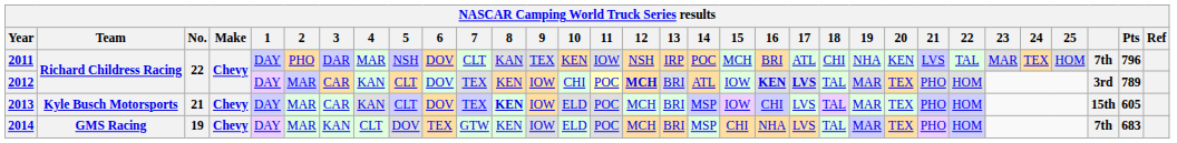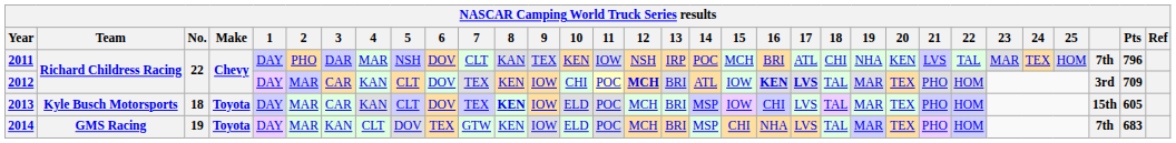 <table class="wikitable" style="text-align:center; font-size:75%">
 <tr>
 <th colspan=32><a href='#'>NASCAR Camping World Truck Series</a> results</th>
 </tr>
 <tr>
 <th>Year</th>
 <th>Team</th>
 <th>No.</th>
 <th>Make</th>
 <th>1</th>
 <th>2</th>
 <th>3</th>
 <th>4</th>
 <th>5</th>
 <th>6</th>
 <th>7</th>
 <th>8</th>
 <th>9</th>
 <th>10</th>
 <th>11</th>
 <th>12</th>
 <th>13</th>
 <th>14</th>
 <th>15</th>
 <th>16</th>
 <th>17</th>
 <th>18</th>
 <th>19</th>
 <th>20</th>
 <th>21</th>
 <th>22</th>
 <th>23</th>
 <th>24</th>
 <th>25</th>
 <th></th>
 <th>Pts</th>
 <th>Ref</th>
 </tr>
 <tr>
 <th><a href='#'>2011</a></th>
 <th rowspan=2><a href='#'>Richard Childress Racing</a></th>
 <th rowspan=2>22</th>
 <th rowspan=2><a href='#'>Chevy</a></th>
 <td style="background:#CFCFFF;"><a href='#'>DAY</a><br></td>
 <td style="background:#FFDF9F;"><a href='#'>PHO</a><br></td>
 <td style="background:#CFCFFF;"><a href='#'>DAR</a><br></td>
 <td style="background:#DFFFDF;"><a href='#'>MAR</a><br></td>
 <td style="background:#CFCFFF;"><a href='#'>NSH</a><br></td>
 <td style="background:#FFDF9F;"><a href='#'>DOV</a><br></td>
 <td style="background:#DFFFDF;"><a href='#'>CLT</a><br></td>
 <td style="background:#DFDFDF;"><a href='#'>KAN</a><br></td>
 <td style="background:#DFDFDF;"><a href='#'>TEX</a><br></td>
 <td style="background:#FFDF9F;"><a href='#'>KEN</a><br></td>
 <td style="background:#DFDFDF;"><a href='#'>IOW</a><br></td>
 <td style="background:#FFDF9F;"><a href='#'>NSH</a><br></td>
 <td style="background:#FFDF9F;"><a href='#'>IRP</a><br></td>
 <td style="background:#FFDF9F;"><a href='#'>POC</a><br></td>
 <td style="background:#DFFFDF;"><a href='#'>MCH</a><br></td>
 <td style="background:#FFDF9F;"><a href='#'>BRI</a><br></td>
 <td style="background:#DFFFDF;"><a href='#'>ATL</a><br></td>
 <td style="background:#DFFFDF;"><a href='#'>CHI</a><br></td>
 <td style="background:#DFFFDF;"><a href='#'>NHA</a><br></td>
 <td style="background:#DFFFDF;"><a href='#'>KEN</a><br></td>
 <td style="background:#CFCFFF;"><a href='#'>LVS</a><br></td>
 <td style="background:#DFFFDF;"><a href='#'>TAL</a><br></td>
 <td style="background:#DFDFDF;"><a href='#'>MAR</a><br></td>
 <td style="background:#FFDF9F;"><a href='#'>TEX</a><br></td>
 <td style="background:#DFDFDF;"><a href='#'>HOM</a><br></td>
 <th>7th</th>
 <th>796</th>
 <th></th>
 </tr>
 <tr>
 <th><a href='#'>2012</a></th>
 <td style="background:#EFCFFF;"><a href='#'>DAY</a><br></td>
 <td style="background:#CFCFFF;"><a href='#'>MAR</a><br></td>
 <td style="background:#FFDF9F;"><a href='#'>CAR</a><br></td>
 <td style="background:#DFFFDF;"><a href='#'>KAN</a><br></td>
 <td style="background:#FFDF9F;"><a href='#'>CLT</a><br></td>
 <td style="background:#DFFFDF;"><a href='#'>DOV</a><br></td>
 <td style="background:#DFDFDF;"><a href='#'>TEX</a><br></td>
 <td style="background:#FFDF9F;"><a href='#'>KEN</a><br></td>
 <td style="background:#FFDF9F;"><a href='#'>IOW</a><br></td>
 <td style="background:#DFFFDF;"><a href='#'>CHI</a><br></td>
 <td style="background:#FFFFBF;"><a href='#'>POC</a><br></td>
 <td style="background:#FFDF9F;"><strong><a href='#'>MCH</a></strong><br></td>
 <td style="background:#DFDFDF;"><a href='#'>BRI</a><br></td>
 <td style="background:#FFDF9F;"><a href='#'>ATL</a><br></td>
 <td style="background:#DFFFDF;"><a href='#'>IOW</a><br></td>
 <td style="background:#DFDFDF;"><strong><a href='#'>KEN</a></strong><br></td>
 <td style="background:#DFDFDF;"><strong><a href='#'>LVS</a></strong><br></td>
 <td style="background:#DFFFDF;"><a href='#'>TAL</a><br></td>
 <td style="background:#DFDFDF;"><a href='#'>MAR</a><br></td>
 <td style="background:#FFDF9F;"><a href='#'>TEX</a><br></td>
 <td style="background:#DFDFDF;"><a href='#'>PHO</a><br></td>
 <td style="background:#DFDFDF;"><a href='#'>HOM</a><br></td>
 <td colspan=3></td>
 <th>3rd</th>
-<th>789</th>
+<th>709</th>
 <th></th>
 </tr>
 <tr>
 <th><a href='#'>2013</a></th>
 <th><a href='#'>Kyle Busch Motorsports</a></th>
-<th>21</th>
-<th><a href='#'>Chevy</a></th>
+<th>18</th>
+<th><a href='#'>Toyota</a></th>
 <td style="background:#CFCFFF;"><a href='#'>DAY</a><br></td>
 <td style="background:#DFFFDF;"><a href='#'>MAR</a><br></td>
 <td style="background:#DFFFDF;"><a href='#'>CAR</a><br></td>
 <td style="background:#DFDFDF;"><a href='#'>KAN</a><br></td>
 <td style="background:#CFCFFF;"><a href='#'>CLT</a><br></td>
 <td style="background:#FFDF9F;"><a href='#'>DOV</a><br></td>
 <td style="background:#CFCFFF;"><a href='#'>TEX</a><br></td>
 <td style="background:#DFFFDF;"><strong><a href='#'>KEN</a><br></strong></td>
 <td style="background:#FFDF9F;"><a href='#'>IOW</a><br></td>
 <td style="background:#DFDFDF;"><a href='#'>ELD</a><br></td>
 <td style="background:#DFDFDF;"><a href='#'>POC</a><br></td>
 <td style="background:#DFFFDF;"><a href='#'>MCH</a><br></td>
 <td style="background:#DFFFDF;"><a href='#'>BRI</a><br></td>
 <td style="background:#CFCFFF;"><a href='#'>MSP</a><br></td>
 <td style="background:#EFCFFF;"><a href='#'>IOW</a><br></td>
 <td style="background:#CFCFFF;"><a href='#'>CHI</a><br></td>
 <td style="background:#DFFFDF;"><a href='#'>LVS</a><br></td>
 <td style="background:#EFCFFF;"><a href='#'>TAL</a><br></td>
 <td style="background:#DFFFDF;"><a href='#'>MAR</a><br></td>
 <td style="background:#DFFFDF;"><a href='#'>TEX</a><br></td>
 <td style="background:#CFCFFF;"><a href='#'>PHO</a><br></td>
 <td style="background:#CFCFFF;"><a href='#'>HOM</a><br></td>
 <td colspan=3></td>
 <th>15th</th>
 <th>605</th>
 <th></th>
 </tr>
 <tr>
 <th><a href='#'>2014</a></th>
 <th><a href='#'>GMS Racing</a></th>
 <th>19</th>
-<th><a href='#'>Chevy</a></th>
+<th><a href='#'>Toyota</a></th>
 <td style="background:#EFCFFF;"><a href='#'>DAY</a><br></td>
 <td style="background:#DFFFDF;"><a href='#'>MAR</a><br></td>
 <td style="background:#DFFFDF;"><a href='#'>KAN</a><br></td>
 <td style="background:#DFFFDF;"><a href='#'>CLT</a><br></td>
 <td style="background:#DFDFDF;"><a href='#'>DOV</a><br></td>
 <td style="background:#FFDF9F;"><a href='#'>TEX</a><br></td>
 <td style="background:#DFFFDF;"><a href='#'>GTW</a><br></td>
 <td style="background:#DFFFDF;"><a href='#'>KEN</a><br></td>
 <td style="background:#DFDFDF;"><a href='#'>IOW</a><br></td>
 <td style="background:#DFFFDF;"><a href='#'>ELD</a><br></td>
 <td style="background:#DFDFDF;"><a href='#'>POC</a><br></td>
 <td style="background:#FFDF9F;"><a href='#'>MCH</a><br></td>
 <td style="background:#FFDF9F;"><a href='#'>BRI</a><br></td>
 <td style="background:#DFFFDF;"><a href='#'>MSP</a><br></td>
 <td style="background:#FFDF9F;"><a href='#'>CHI</a><br></td>
 <td style="background:#FFDF9F;"><a href='#'>NHA</a><br></td>
 <td style="background:#FFDF9F;"><a href='#'>LVS</a><br></td>
 <td style="background:#DFFFDF;"><a href='#'>TAL</a><br></td>
 <td style="background:#CFCFFF;"><a href='#'>MAR</a><br></td>
 <td style="background:#FFDF9F;"><a href='#'>TEX</a><br></td>
 <td style="background:#EFCFFF;"><a href='#'>PHO</a><br></td>
 <td style="background:#CFCFFF;"><a href='#'>HOM</a><br></td>
 <td colspan=3></td>
 <th>7th</th>
 <th>683</th>
 <th></th>
 </tr>
 </table>
